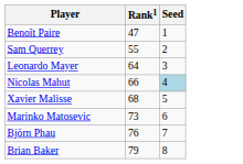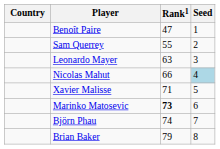 <table class="sortable wikitable">
 <tr>
+<th width="70">Country</th>
 <th width="175">Player</th>
 <th>Rank<sup>1</sup></th>
 <th>Seed</th>
 </tr>
 <tr>
+<td></td>
 <td><a href='#'>Benoît Paire</a></td>
 <td>47</td>
 <td>1</td>
 </tr>
 <tr>
+<td></td>
 <td><a href='#'>Sam Querrey</a></td>
 <td>55</td>
 <td>2</td>
 </tr>
 <tr>
+<td></td>
 <td><a href='#'>Leonardo Mayer</a></td>
-<td>64</td>
+<td>63</td>
 <td>3</td>
 </tr>
 <tr>
+<td></td>
 <td><a href='#'>Nicolas Mahut</a></td>
 <td>66</td>
 <td style="background: lightblue;">4</td>
 </tr>
 <tr>
+<td></td>
 <td><a href='#'>Xavier Malisse</a></td>
-<td>68</td>
+<td>71</td>
 <td>5</td>
 </tr>
 <tr>
+<td></td>
 <td><a href='#'>Marinko Matosevic</a></td>
-<td>73</td>
+<td><strong>73</strong></td>
 <td>6</td>
 </tr>
 <tr>
+<td></td>
 <td><a href='#'>Björn Phau</a></td>
-<td>76</td>
+<td>74</td>
 <td>7</td>
 </tr>
 <tr>
+<td></td>
 <td><a href='#'>Brian Baker</a></td>
 <td>79</td>
 <td>8</td>
 </tr>
 </table>
